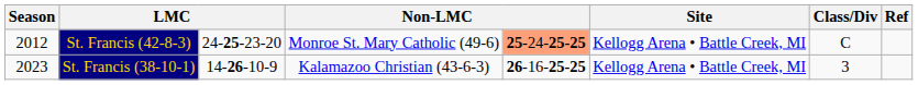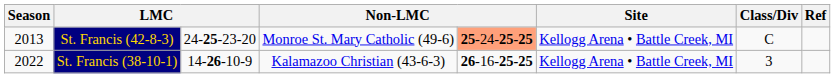 <table class="wikitable" style="text-align:center;">
 <tr>
 <th>Season</th>
 <th colspan="2">LMC</th>
 <th colspan="2">Non-LMC</th>
 <th>Site</th>
 <th>Class/Div</th>
 <th>Ref</th>
 </tr>
 <tr>
-<td>2012</td>
+<td>2013</td>
 <td !align=center style="background:navy;color:gold">St. Francis (42-8-3)</td>
 <td>24-<strong>25</strong>-23-20</td>
 <td><a href='#'>Monroe St. Mary Catholic</a> (49-6)</td>
 <td style="background: lightsalmon;"><strong>25</strong>-24-<strong>25-25</strong></td>
 <td><a href='#'>Kellogg Arena</a> • <a href='#'>Battle Creek, MI</a></td>
 <td>C</td>
 <td></td>
 </tr>
 <tr>
-<td>2023</td>
+<td>2022</td>
 <td !align=center style="background:navy;color:gold">St. Francis (38-10-1)</td>
 <td>14-<strong>26</strong>-10-9</td>
 <td><a href='#'>Kalamazoo Christian</a> (43-6-3)</td>
 <td><strong>26</strong>-16-<strong>25-25</strong></td>
 <td><a href='#'>Kellogg Arena</a> • <a href='#'>Battle Creek, MI</a></td>
 <td>3</td>
 <td></td>
 </tr>
 </table>
